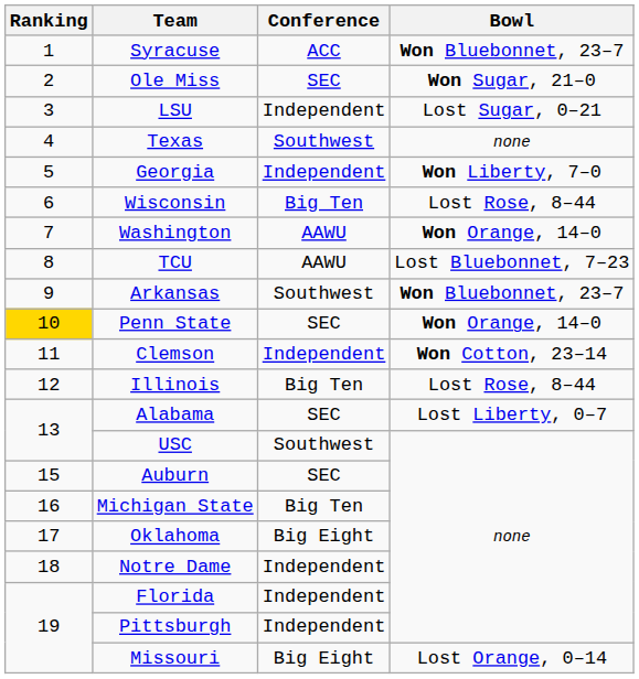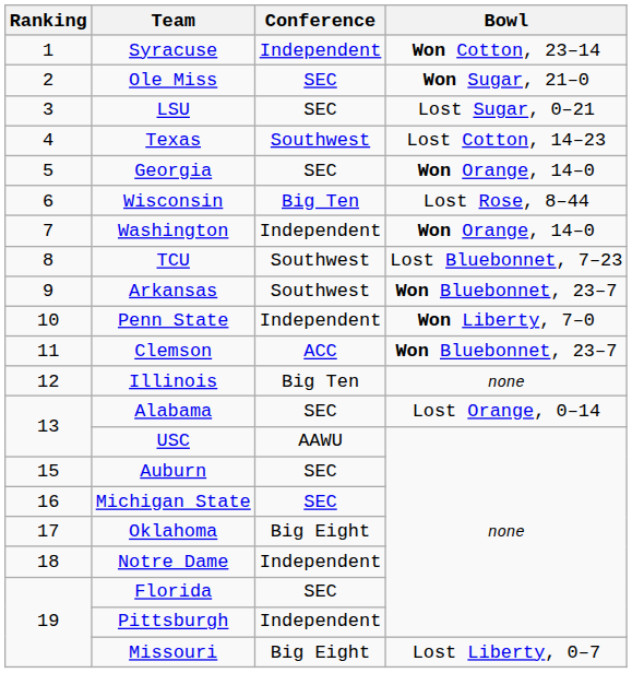 <table class=wikitable style="text-align:center">
 <tr>
 <th>Ranking</th>
 <th>Team</th>
 <th>Conference</th>
 <th>Bowl</th>
 </tr>
 <tr>
 <td>1</td>
 <td><a href='#'>Syracuse</a></td>
-<td><a href='#'>ACC</a></td>
-<td><strong>Won</strong> <a href='#'>Bluebonnet</a>, 23–7</td>
+<td><a href='#'>Independent</a></td>
+<td><strong>Won</strong> <a href='#'>Cotton</a>, 23–14</td>
 </tr>
 <tr>
 <td>2</td>
 <td><a href='#'>Ole Miss</a></td>
 <td><a href='#'>SEC</a></td>
 <td><strong>Won</strong> <a href='#'>Sugar</a>, 21–0</td>
 </tr>
 <tr>
 <td>3</td>
 <td><a href='#'>LSU</a></td>
-<td>Independent</td>
+<td>SEC</td>
 <td>Lost <a href='#'>Sugar</a>, 0–21</td>
 </tr>
 <tr>
 <td>4</td>
 <td><a href='#'>Texas</a></td>
 <td><a href='#'>Southwest</a></td>
-<td><small><em>none</em></small></td>
+<td>Lost <a href='#'>Cotton</a>, 14–23</td>
 </tr>
 <tr>
 <td>5</td>
 <td><a href='#'>Georgia</a></td>
-<td><a href='#'>Independent</a></td>
-<td><strong>Won</strong> <a href='#'>Liberty</a>, 7–0</td>
+<td>SEC</td>
+<td><strong>Won</strong> <a href='#'>Orange</a>, 14–0</td>
 </tr>
 <tr>
 <td>6</td>
 <td><a href='#'>Wisconsin</a></td>
 <td><a href='#'>Big Ten</a></td>
 <td>Lost <a href='#'>Rose</a>, 8–44</td>
 </tr>
 <tr>
 <td>7</td>
 <td><a href='#'>Washington</a></td>
-<td><a href='#'>AAWU</a></td>
+<td>Independent</td>
 <td><strong>Won</strong> <a href='#'>Orange</a>, 14–0</td>
 </tr>
 <tr>
 <td>8</td>
 <td><a href='#'>TCU</a></td>
-<td>AAWU</td>
+<td>Southwest</td>
 <td>Lost <a href='#'>Bluebonnet</a>, 7–23</td>
 </tr>
 <tr>
 <td>9</td>
 <td><a href='#'>Arkansas</a></td>
 <td>Southwest</td>
 <td><strong>Won</strong> <a href='#'>Bluebonnet</a>, 23–7</td>
 </tr>
 <tr>
-<td style="background: gold;">10</td>
+<td>10</td>
 <td><a href='#'>Penn State</a></td>
-<td>SEC</td>
-<td><strong>Won</strong> <a href='#'>Orange</a>, 14–0</td>
+<td>Independent</td>
+<td><strong>Won</strong> <a href='#'>Liberty</a>, 7–0</td>
 </tr>
 <tr>
 <td>11</td>
 <td><a href='#'>Clemson</a></td>
-<td><a href='#'>Independent</a></td>
-<td><strong>Won</strong> <a href='#'>Cotton</a>, 23–14</td>
+<td><a href='#'>ACC</a></td>
+<td><strong>Won</strong> <a href='#'>Bluebonnet</a>, 23–7</td>
 </tr>
 <tr>
 <td>12</td>
 <td><a href='#'>Illinois</a></td>
 <td>Big Ten</td>
-<td>Lost <a href='#'>Rose</a>, 8–44</td>
+<td><small><em>none</em></small></td>
 </tr>
 <tr>
 <td rowspan=2>13</td>
 <td><a href='#'>Alabama</a></td>
 <td>SEC</td>
-<td>Lost <a href='#'>Liberty</a>, 0–7</td>
+<td>Lost <a href='#'>Orange</a>, 0–14</td>
 </tr>
 <tr>
 <td><a href='#'>USC</a></td>
-<td>Southwest</td>
+<td>AAWU</td>
 <td rowspan=7><small><em>none</em></small></td>
 </tr>
 <tr>
 <td>15</td>
 <td><a href='#'>Auburn</a></td>
 <td>SEC</td>
 </tr>
 <tr>
 <td>16</td>
 <td><a href='#'>Michigan State</a></td>
-<td>Big Ten</td>
+<td><a href='#'>SEC</a></td>
 </tr>
 <tr>
 <td>17</td>
 <td><a href='#'>Oklahoma</a></td>
 <td>Big Eight</td>
 </tr>
 <tr>
 <td>18</td>
 <td><a href='#'>Notre Dame</a></td>
 <td>Independent</td>
 </tr>
 <tr>
 <td rowspan=3>19</td>
 <td><a href='#'>Florida</a></td>
-<td>Independent</td>
+<td>SEC</td>
 </tr>
 <tr>
 <td><a href='#'>Pittsburgh</a></td>
 <td>Independent</td>
 </tr>
 <tr>
 <td><a href='#'>Missouri</a></td>
 <td>Big Eight</td>
-<td>Lost <a href='#'>Orange</a>, 0–14</td>
+<td>Lost <a href='#'>Liberty</a>, 0–7</td>
 </tr>
 </table>
